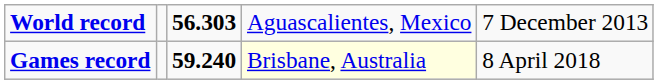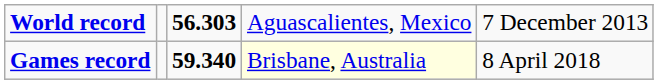 <table class="wikitable">
 <tr>
 <td><a href='#'><strong>World record</strong></a></td>
 <td></td>
 <td><strong>56.303</strong></td>
 <td><a href='#'>Aguascalientes</a>, <a href='#'>Mexico</a></td>
 <td>7 December 2013</td>
 </tr>
 <tr>
 <td><a href='#'><strong>Games record</strong></a></td>
 <td></td>
-<td><strong>59.240</strong></td>
+<td><strong>59.340</strong></td>
 <td style="background: lightyellow;"><a href='#'>Brisbane</a>, <a href='#'>Australia</a></td>
 <td>8 April 2018</td>
 </tr>
 </table>
